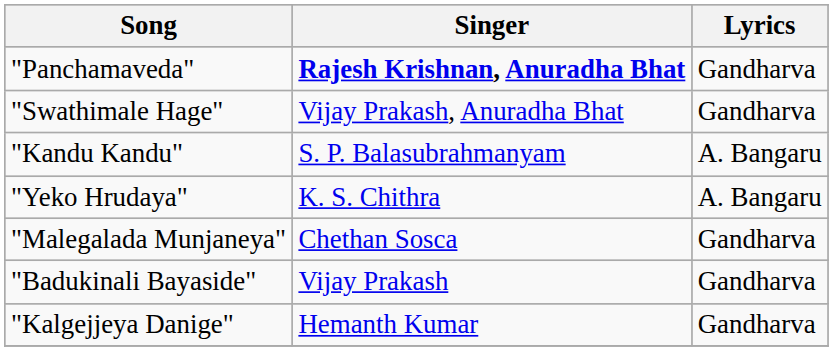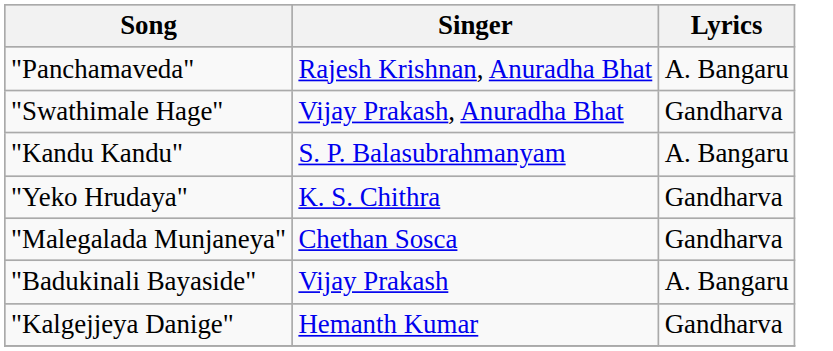 <table class="wikitable">
 <tr>
 <th>Song</th>
 <th>Singer</th>
 <th>Lyrics</th>
 </tr>
 <tr>
 <td>"Panchamaveda"</td>
-<td><strong><a href='#'>Rajesh Krishnan</a>, <a href='#'>Anuradha Bhat</a></strong></td>
-<td>Gandharva</td>
+<td><a href='#'>Rajesh Krishnan</a>, <a href='#'>Anuradha Bhat</a></td>
+<td>A. Bangaru</td>
 </tr>
 <tr>
 <td>"Swathimale Hage"</td>
 <td><a href='#'>Vijay Prakash</a>, <a href='#'>Anuradha Bhat</a></td>
 <td>Gandharva</td>
 </tr>
 <tr>
 <td>"Kandu Kandu"</td>
 <td><a href='#'>S. P. Balasubrahmanyam</a></td>
 <td>A. Bangaru</td>
 </tr>
 <tr>
 <td>"Yeko Hrudaya"</td>
 <td><a href='#'>K. S. Chithra</a></td>
-<td>A. Bangaru</td>
+<td>Gandharva</td>
 </tr>
 <tr>
 <td>"Malegalada Munjaneya"</td>
 <td><a href='#'>Chethan Sosca</a></td>
 <td>Gandharva</td>
 </tr>
 <tr>
 <td>"Badukinali Bayaside"</td>
 <td><a href='#'>Vijay Prakash</a></td>
-<td>Gandharva</td>
+<td>A. Bangaru</td>
 </tr>
 <tr>
 <td>"Kalgejjeya Danige"</td>
 <td><a href='#'>Hemanth Kumar</a></td>
 <td>Gandharva</td>
 </tr>
 <tr>
 </tr>
 </table>
